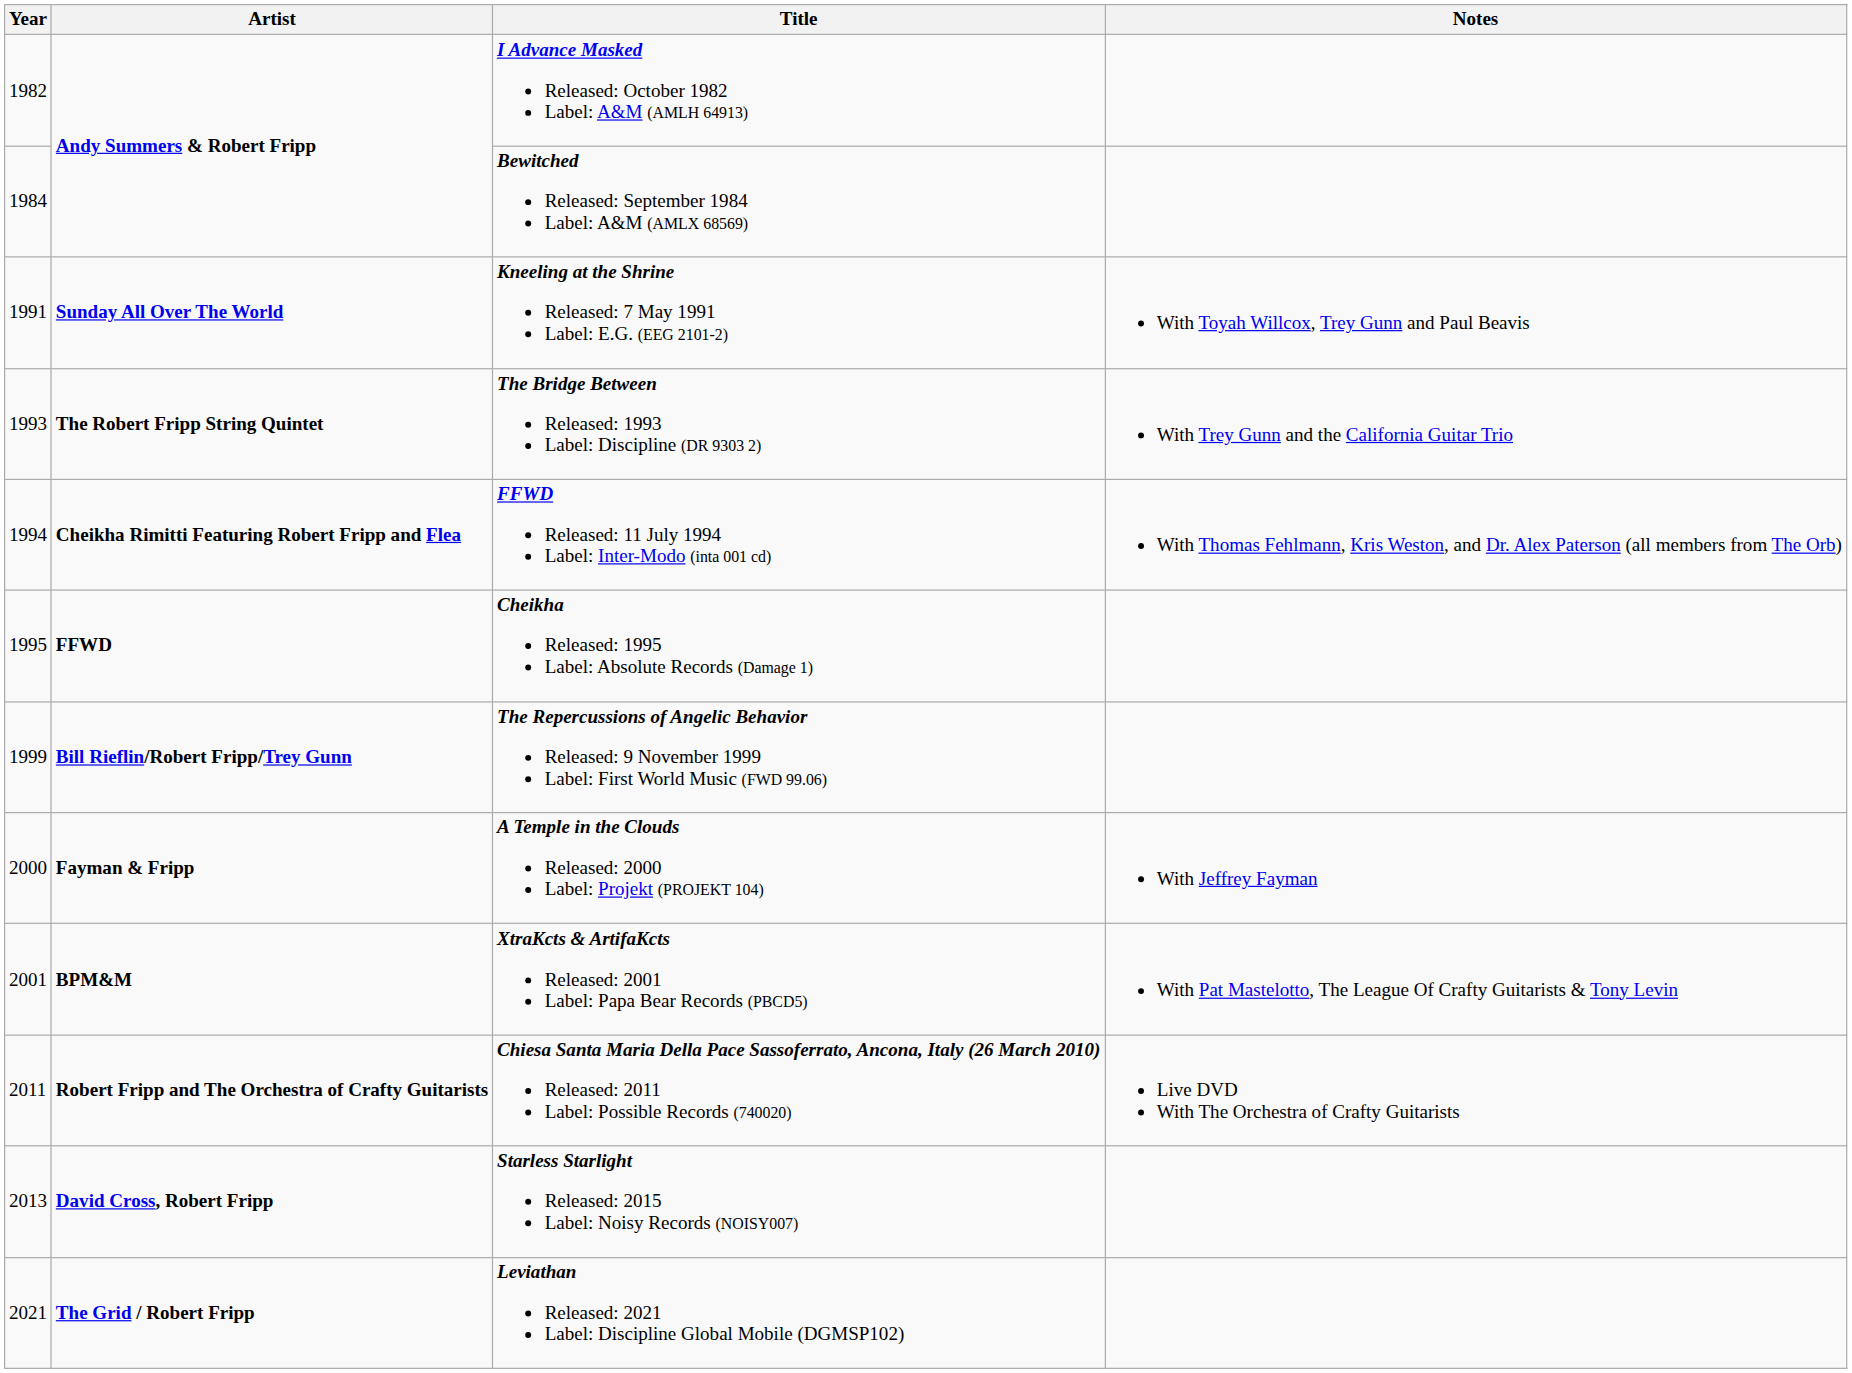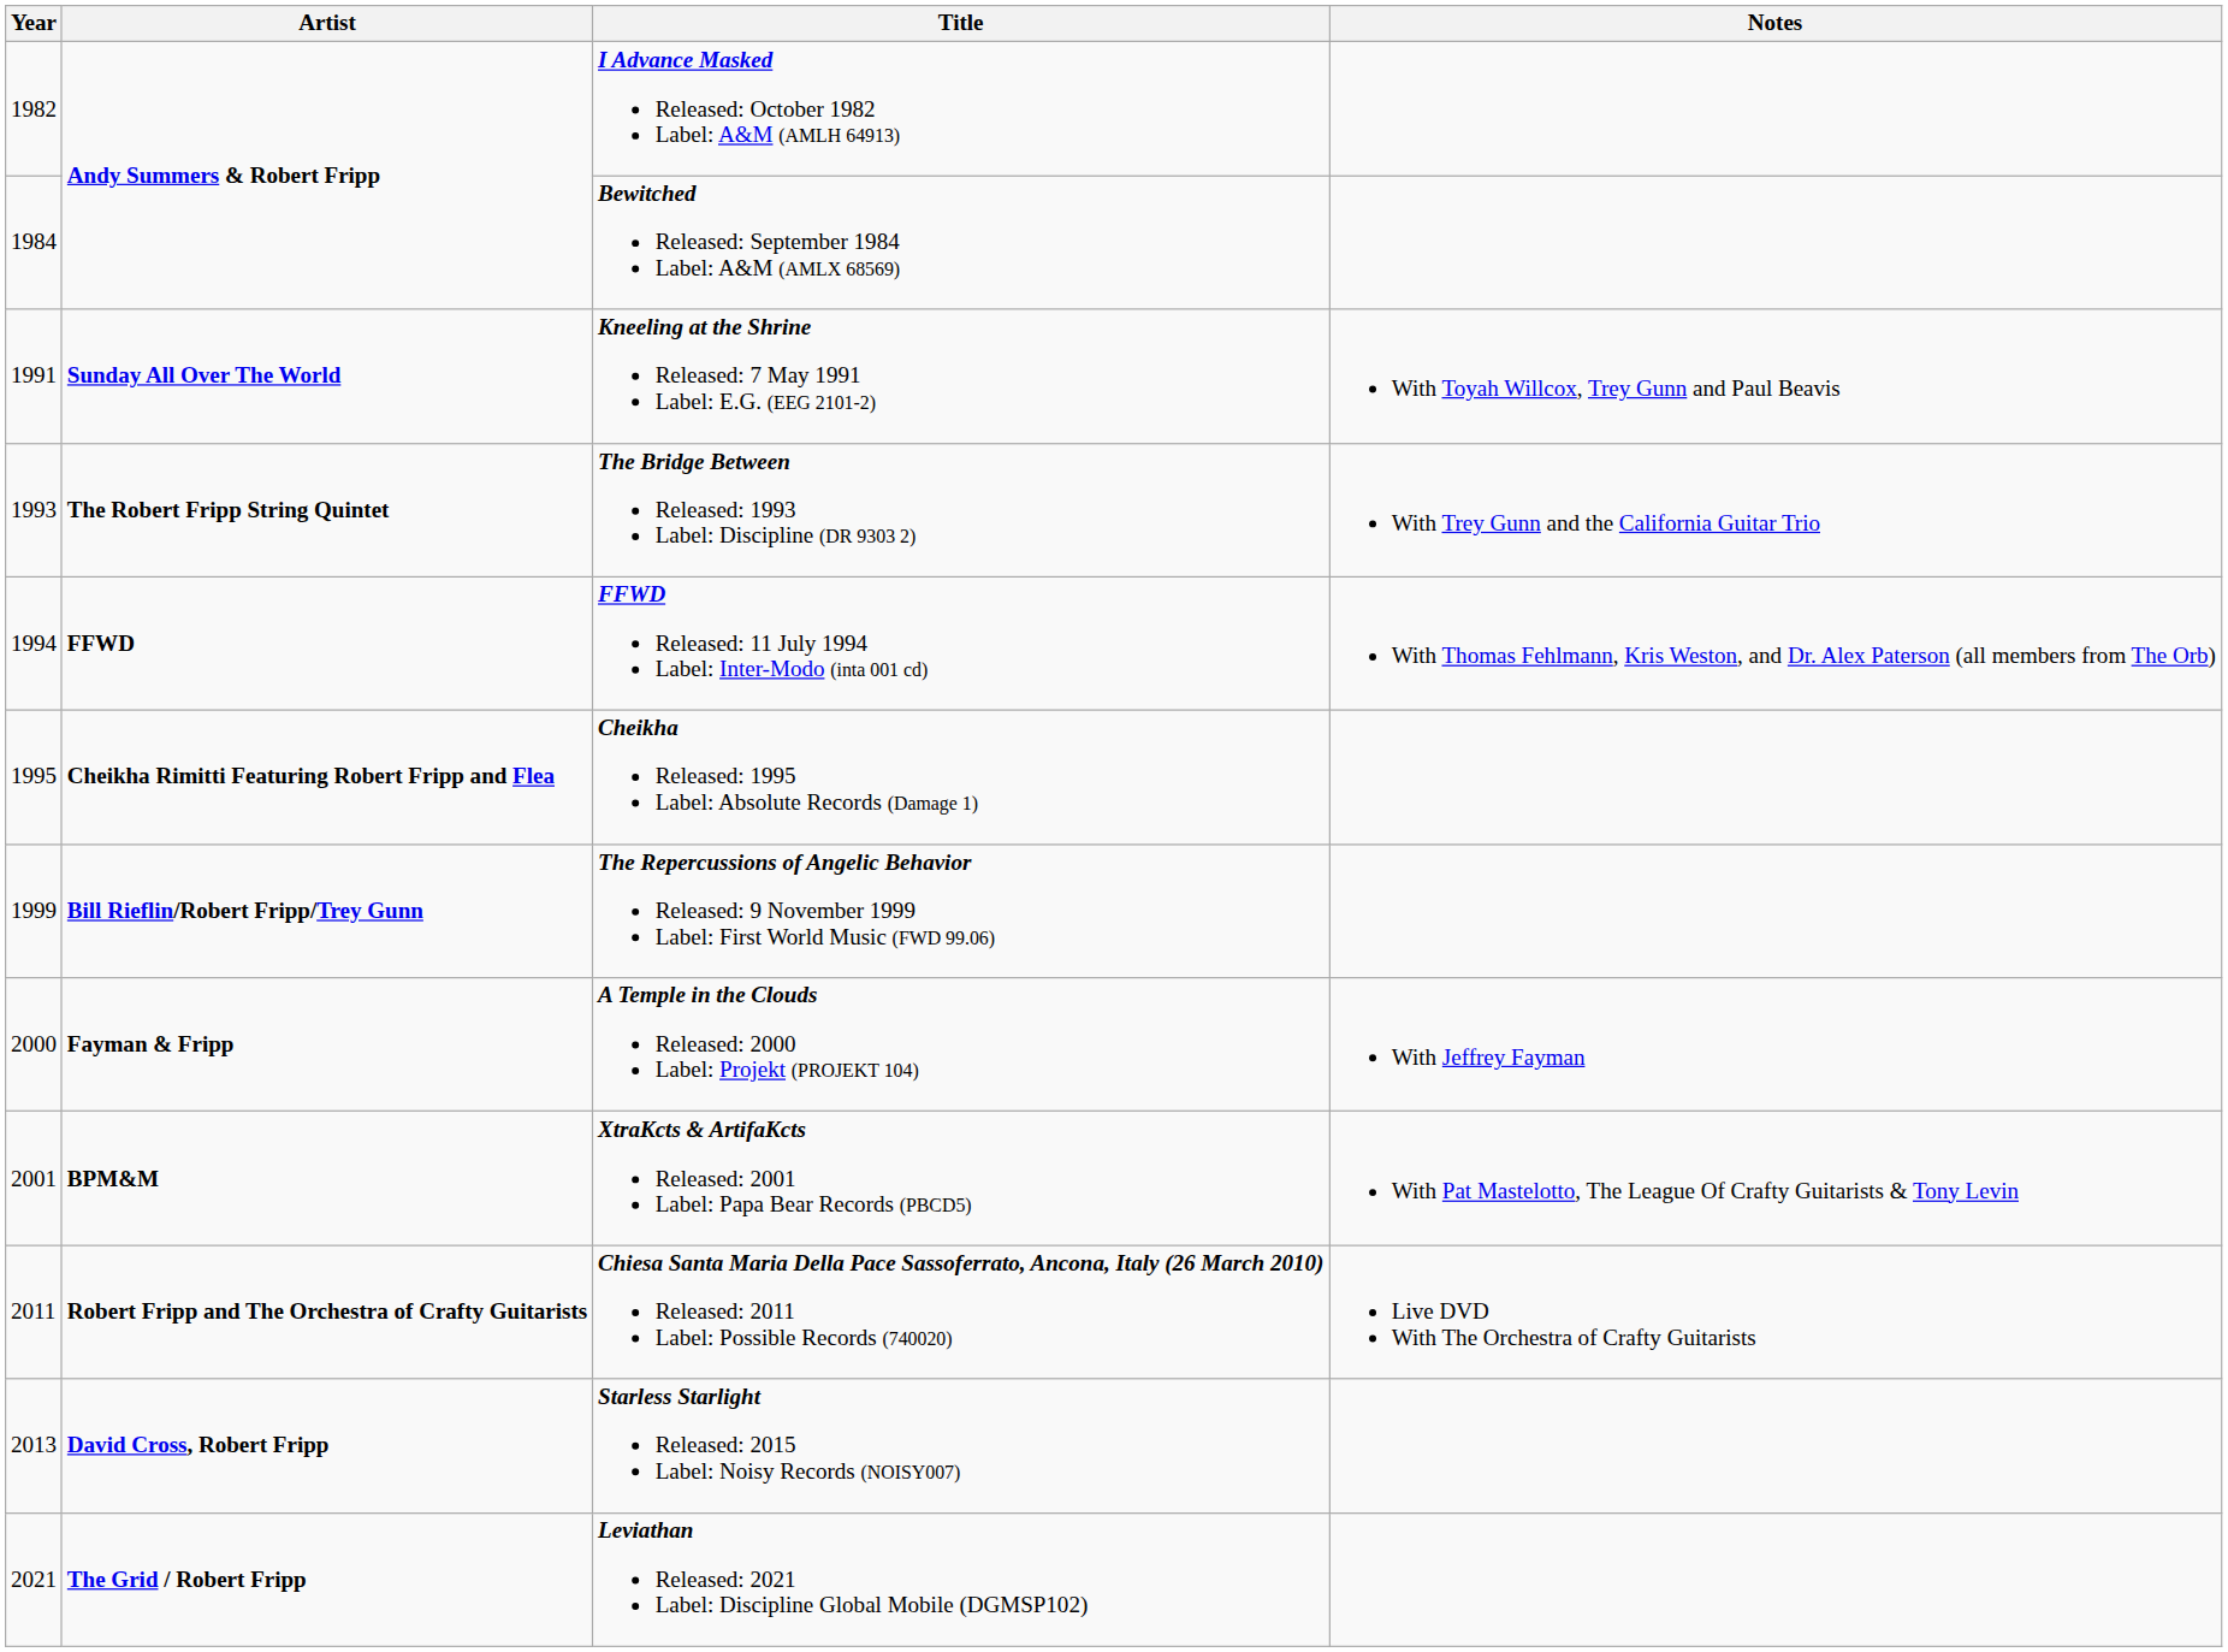 <table class="wikitable">
 <tr>
 <th>Year</th>
 <th>Artist</th>
 <th>Title</th>
 <th>Notes</th>
 </tr>
 <tr>
 <td align="center">1982</td>
 <td rowspan="2"><strong><a href='#'>Andy Summers</a> & Robert Fripp</strong></td>
 <td><strong><em><a href='#'>I Advance Masked</a></em></strong><br><ul><li>Released: October 1982</li><li>Label: <a href='#'>A&M</a> <small>(AMLH 64913)</small></li></ul></td>
 <td></td>
 </tr>
 <tr>
 <td align="center">1984</td>
 <td><strong><em>Bewitched</em></strong><br><ul><li>Released: September 1984</li><li>Label: A&M <small>(AMLX 68569)</small></li></ul></td>
 <td></td>
 </tr>
 <tr>
 <td>1991</td>
 <td><strong><a href='#'>Sunday All Over The World</a></strong></td>
 <td><strong><em>Kneeling at the Shrine</em></strong><br><ul><li>Released: 7 May 1991</li><li>Label: E.G. <small>(EEG 2101-2)</small></li></ul></td>
 <td><br><ul><li>With <a href='#'>Toyah Willcox</a>, <a href='#'>Trey Gunn</a> and Paul Beavis</li></ul></td>
 </tr>
 <tr>
 <td>1993</td>
 <td><strong>The Robert Fripp String Quintet</strong></td>
 <td><strong><em>The Bridge Between</em></strong><br><ul><li>Released: 1993</li><li>Label: Discipline <small>(DR 9303 2)</small></li></ul></td>
 <td><br><ul><li>With <a href='#'>Trey Gunn</a> and the <a href='#'>California Guitar Trio</a></li></ul></td>
 </tr>
 <tr>
 <td align="center">1994</td>
-<td><strong>Cheikha Rimitti Featuring Robert Fripp and <a href='#'>Flea</a></strong></td>
+<td><strong>FFWD</strong></td>
 <td><strong><em><a href='#'>FFWD</a></em></strong><br><ul><li>Released: 11 July 1994</li><li>Label: <a href='#'>Inter-Modo</a> <small>(inta 001 cd)</small></li></ul></td>
 <td><br><ul><li>With <a href='#'>Thomas Fehlmann</a>, <a href='#'>Kris Weston</a>, and <a href='#'>Dr. Alex Paterson</a> (all members from <a href='#'>The Orb</a>)</li></ul></td>
 </tr>
 <tr>
 <td>1995</td>
-<td><strong>FFWD</strong></td>
+<td><strong>Cheikha Rimitti Featuring Robert Fripp and <a href='#'>Flea</a></strong></td>
 <td><strong><em>Cheikha</em></strong><br><ul><li>Released: 1995</li><li>Label: Absolute Records <small>(Damage 1)</small></li></ul></td>
 <td></td>
 </tr>
 <tr>
 <td align="center">1999</td>
 <td><strong><a href='#'>Bill Rieflin</a>/Robert Fripp/<a href='#'>Trey Gunn</a></strong></td>
 <td><strong><em>The Repercussions of Angelic Behavior</em></strong><br><ul><li>Released: 9 November 1999</li><li>Label: First World Music <small>(FWD 99.06)</small></li></ul></td>
 <td></td>
 </tr>
 <tr>
 <td align="center">2000</td>
 <td><strong>Fayman & Fripp</strong></td>
 <td><strong><em>A Temple in the Clouds</em></strong><br><ul><li>Released: 2000</li><li>Label: <a href='#'>Projekt</a> <small>(PROJEKT 104)</small></li></ul></td>
 <td><br><ul><li>With <a href='#'>Jeffrey Fayman</a></li></ul></td>
 </tr>
 <tr>
 <td>2001</td>
 <td><strong>BPM&M</strong></td>
 <td><strong><em>XtraKcts & ArtifaKcts</em></strong><br><ul><li>Released: 2001</li><li>Label: Papa Bear Records <small>(PBCD5)</small></li></ul></td>
 <td><br><ul><li>With <a href='#'>Pat Mastelotto</a>, The League Of Crafty Guitarists & <a href='#'>Tony Levin</a></li></ul></td>
 </tr>
 <tr>
 <td>2011</td>
 <td><strong>Robert Fripp and The Orchestra of Crafty Guitarists</strong></td>
 <td><strong><em>Chiesa Santa Maria Della Pace Sassoferrato, Ancona, Italy (26 March 2010)</em></strong><br><ul><li>Released: 2011</li><li>Label: Possible Records <small>(740020)</small></li></ul></td>
 <td><br><ul><li>Live DVD</li><li>With The Orchestra of Crafty Guitarists</li></ul></td>
 </tr>
 <tr>
 <td align="center">2013</td>
 <td><strong><a href='#'>David Cross</a>, Robert Fripp</strong></td>
 <td><strong><em>Starless Starlight</em></strong><br><ul><li>Released: 2015</li><li>Label: Noisy Records <small>(NOISY007)</small></li></ul></td>
 <td></td>
 </tr>
 <tr>
 <td>2021</td>
 <td><strong><a href='#'>The Grid</a> / Robert Fripp</strong></td>
 <td><strong><em>Leviathan</em></strong><br><ul><li>Released: 2021</li><li>Label: Discipline Global Mobile (DGMSP102)</li></ul></td>
 <td></td>
 </tr>
 </table>
